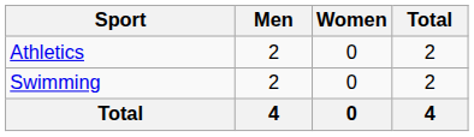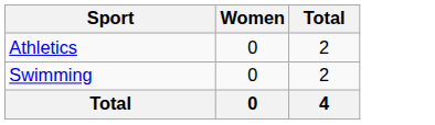 <table class="wikitable sortable" style="text-align:center">
 <tr>
 <th width=180>Sport</th>
-<th width=55>Men</th>
 <th width=55>Women</th>
 <th width=55>Total</th>
 </tr>
 <tr>
 <td align=left><a href='#'>Athletics</a></td>
-<td>2</td>
 <td>0</td>
 <td>2</td>
 </tr>
 <tr>
 <td align=left><a href='#'>Swimming</a></td>
-<td>2</td>
 <td>0</td>
 <td>2</td>
 </tr>
 <tr class=sortbottom>
 <th>Total</th>
-<th>4</th>
 <th>0</th>
 <th>4</th>
 </tr>
 </table>
